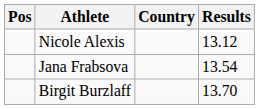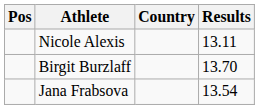 <table class="wikitable">
 <tr>
 <th>Pos</th>
 <th>Athlete</th>
 <th>Country</th>
 <th>Results</th>
 </tr>
 <tr>
 <td align="center"></td>
 <td>Nicole Alexis</td>
 <td></td>
-<td>13.12</td>
+<td>13.11</td>
+</tr>
+<tr>
+<td align="center"></td>
+<td>Birgit Burzlaff</td>
+<td></td>
+<td>13.70</td>
 </tr>
 <tr>
 <td align="center"></td>
 <td>Jana Frabsova</td>
 <td></td>
 <td>13.54</td>
 </tr>
-<tr>
-<td align="center"></td>
-<td>Birgit Burzlaff</td>
-<td></td>
-<td>13.70</td>
-</tr>
 </table>
